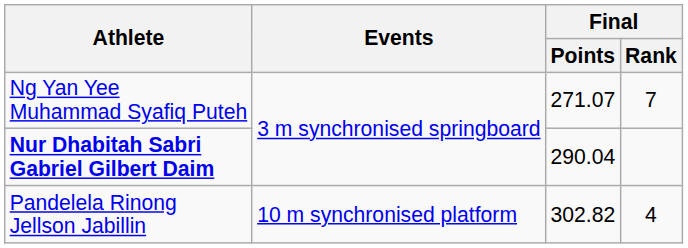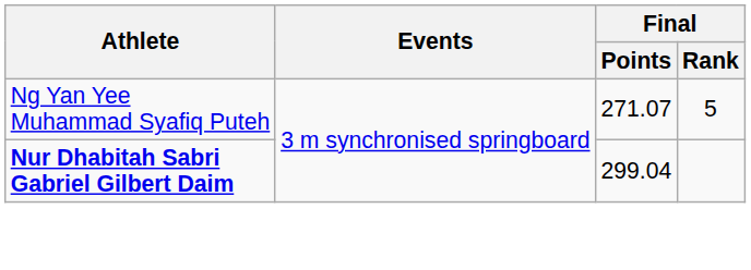 <table class=wikitable style="font-size:90%">
 <tr>
 <th rowspan="2">Athlete</th>
 <th rowspan="2">Events</th>
 <th colspan="2">Final</th>
 </tr>
 <tr>
 <th>Points</th>
 <th>Rank</th>
 </tr>
 <tr style="text-align:center">
 <td style="text-align:left"><a href='#'>Ng Yan Yee</a><br><a href='#'>Muhammad Syafiq Puteh</a></td>
 <td style="text-align:left" rowspan=2><a href='#'>3 m synchronised springboard</a></td>
 <td>271.07</td>
-<td>7</td>
+<td>5</td>
 </tr>
 <tr style="text-align:center">
 <td style="text-align:left"><strong><a href='#'>Nur Dhabitah Sabri</a><br><a href='#'>Gabriel Gilbert Daim</a></strong></td>
-<td>290.04</td>
+<td>299.04</td>
 <td></td>
 </tr>
-<tr style="text-align:center">
-<td style="text-align:left"><a href='#'>Pandelela Rinong</a><br><a href='#'>Jellson Jabillin</a></td>
-<td style="text-align:left"><a href='#'>10 m synchronised platform</a></td>
-<td>302.82</td>
-<td>4</td>
-</tr>
 </table>
